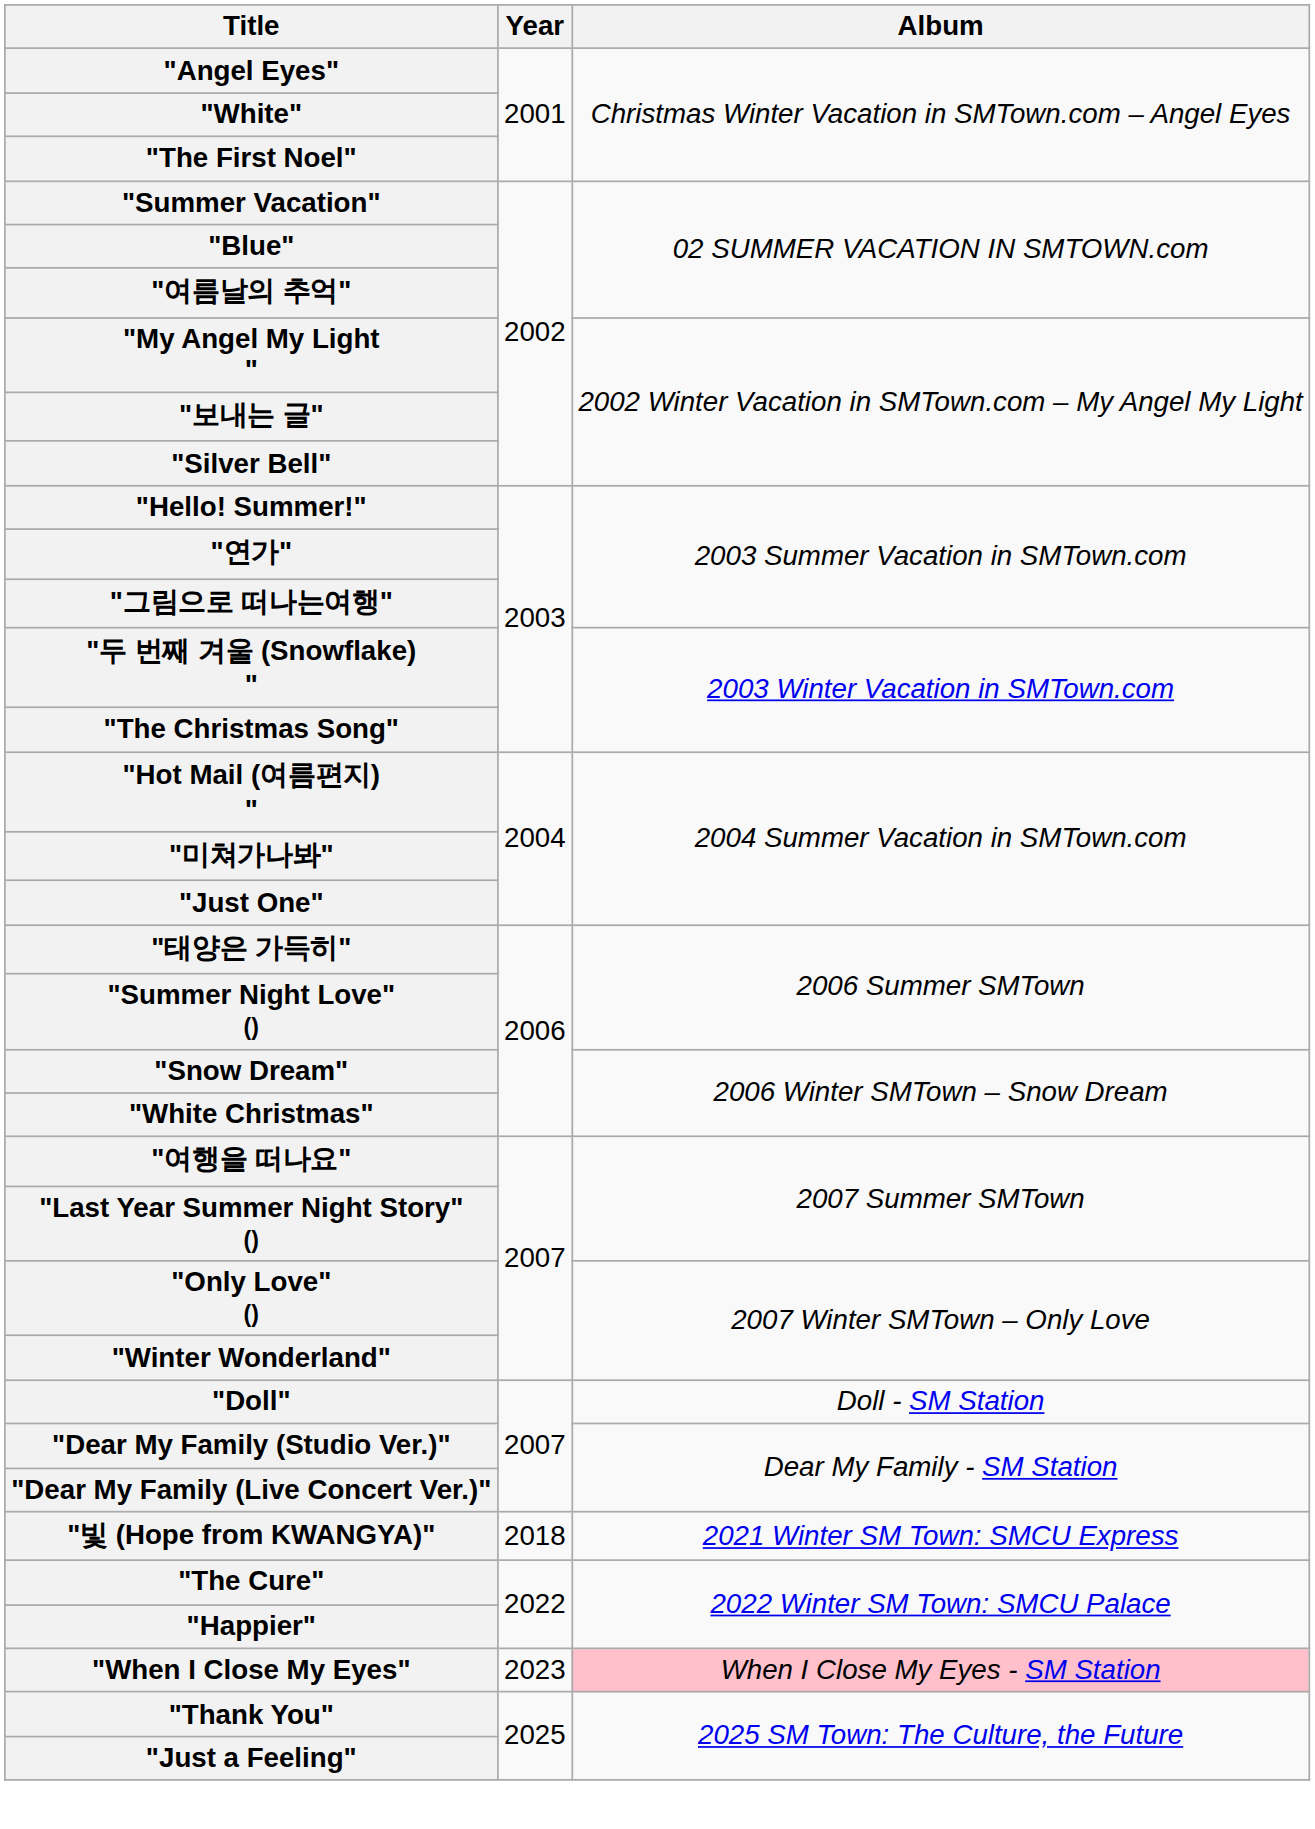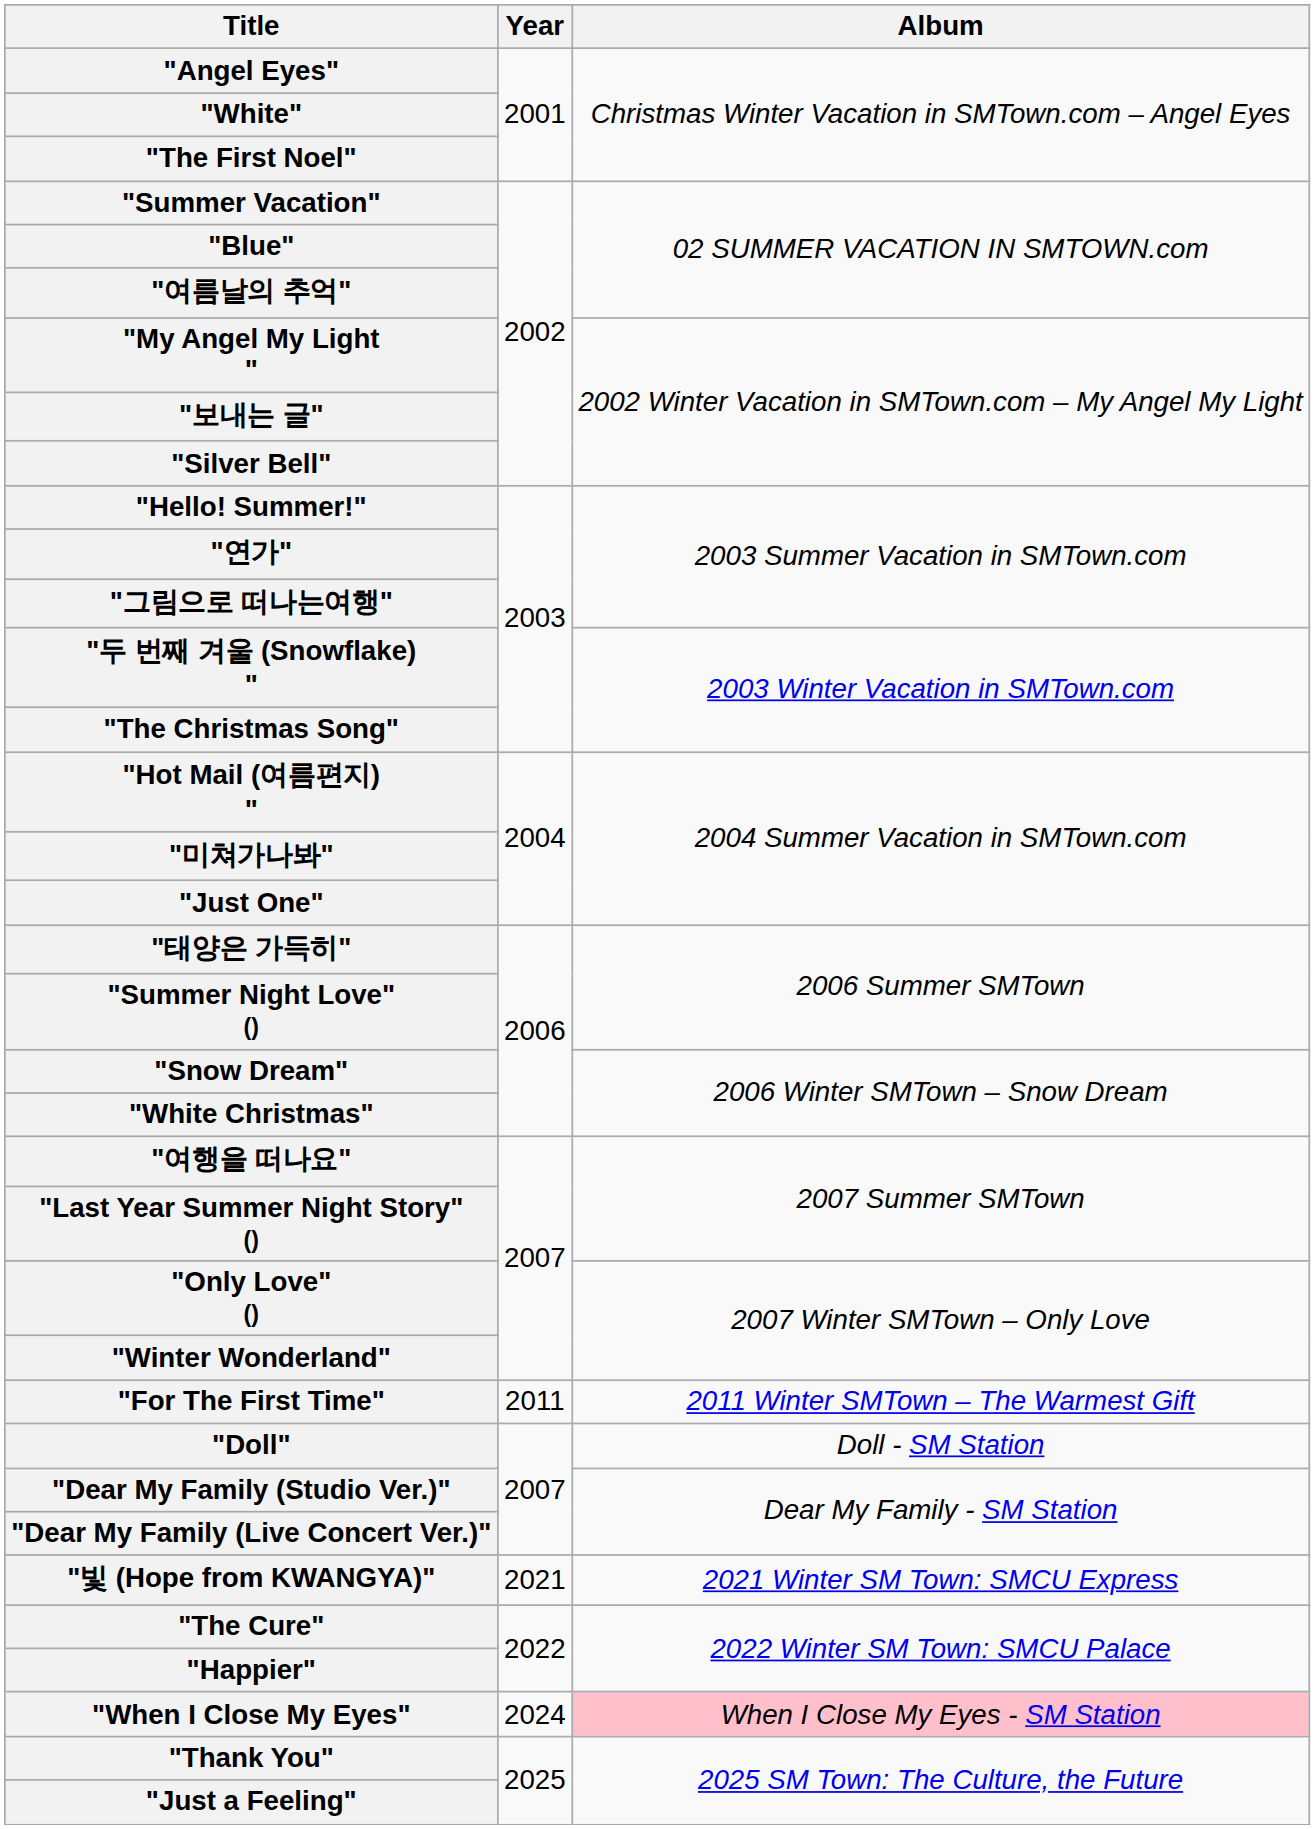 <table class="wikitable plainrowheaders" style="text-align:center">
 <tr>
 <th scope="col">Title</th>
 <th scope="col">Year</th>
 <th scope="col">Album</th>
 </tr>
 <tr>
 <th scope=row>"Angel Eyes"<br></th>
 <td rowspan=3>2001</td>
 <td rowspan="3"><em>Christmas Winter Vacation in SMTown.com – Angel Eyes</em></td>
 </tr>
 <tr>
 <th scope=row>"White"</th>
 </tr>
 <tr>
 <th scope=row>"The First Noel"</th>
 </tr>
 <tr>
 <th scope=row>"Summer Vacation"<br></th>
 <td rowspan=6>2002</td>
 <td rowspan="3"><em>02 SUMMER VACATION IN SMTOWN.com</em></td>
 </tr>
 <tr>
 <th scope=row>"Blue"</th>
 </tr>
 <tr>
 <th scope=row>"여름날의 추억"</th>
 </tr>
 <tr>
 <th scope=row>"My Angel My Light<br>"</th>
 <td rowspan=3><em>2002 Winter Vacation in SMTown.com – My Angel My Light</em></td>
 </tr>
 <tr>
 <th scope=row>"보내는 글"</th>
 </tr>
 <tr>
 <th scope=row>"Silver Bell"<br></th>
 </tr>
 <tr>
 <th scope=row>"Hello! Summer!"<br></th>
 <td rowspan=5>2003</td>
 <td rowspan=3><em>2003 Summer Vacation in SMTown.com</em></td>
 </tr>
 <tr>
 <th scope=row>"연가"</th>
 </tr>
 <tr>
 <th scope=row>"그림으로 떠나는여행"<br></th>
 </tr>
 <tr>
 <th scope=row>"두 번째 겨울 (Snowflake)<br>"</th>
 <td rowspan="2"><em><a href='#'>2003 Winter Vacation in SMTown.com</a></em></td>
 </tr>
 <tr>
 <th scope=row>"The Christmas Song"</th>
 </tr>
 <tr>
 <th scope=row>"Hot Mail (여름편지)<br>"</th>
 <td rowspan=3>2004</td>
 <td rowspan="3"><em>2004 Summer Vacation in SMTown.com</em></td>
 </tr>
 <tr>
 <th scope=row>"미쳐가나봐"</th>
 </tr>
 <tr>
 <th scope=row>"Just One"<br></th>
 </tr>
 <tr>
 <th scope=row>"태양은 가득히"<br></th>
 <td rowspan=4>2006</td>
 <td rowspan=2><em>2006 Summer SMTown</em></td>
 </tr>
 <tr>
 <th scope=row>"Summer Night Love" <br><small>()</small></th>
 </tr>
 <tr>
 <th scope=row>"Snow Dream"<br></th>
 <td rowspan=2><em>2006 Winter SMTown – Snow Dream</em></td>
 </tr>
 <tr>
 <th scope=row>"White Christmas"</th>
 </tr>
 <tr>
 <th scope=row>"여행을 떠나요"<br></th>
 <td rowspan=4>2007</td>
 <td rowspan=2><em>2007 Summer SMTown</em></td>
 </tr>
 <tr>
 <th scope=row>"Last Year Summer Night Story"<br><small>()</small></th>
 </tr>
 <tr>
 <th scope=row>"Only Love"<br><small>()</small></th>
 <td rowspan=2><em>2007 Winter SMTown – Only Love</em></td>
 </tr>
 <tr>
 <th scope=row>"Winter Wonderland"</th>
 </tr>
 <tr>
+<th scope=row>"For The First Time"</th>
+<td>2011</td>
+<td><em><a href='#'>2011 Winter SMTown – The Warmest Gift</a></em></td>
+</tr>
+<tr>
 <th scope=row>"Doll"<br></th>
 <td rowspan=3>2007</td>
 <td><em>Doll - <a href='#'>SM Station</a></em></td>
 </tr>
 <tr>
 <th scope=row>"Dear My Family (Studio Ver.)"<br></th>
 <td rowspan=2><em>Dear My Family - <a href='#'>SM Station</a></em></td>
 </tr>
 <tr>
 <th scope=row>"Dear My Family (Live Concert Ver.)"<br></th>
 </tr>
 <tr>
 <th scope=row>"빛 (Hope from KWANGYA)"<br></th>
-<td>2018</td>
+<td>2021</td>
 <td><em><a href='#'>2021 Winter SM Town: SMCU Express</a></em></td>
 </tr>
 <tr>
 <th scope=row>"The Cure"<br></th>
 <td rowspan=2>2022</td>
 <td rowspan=2><em><a href='#'>2022 Winter SM Town: SMCU Palace</a></em></td>
 </tr>
 <tr>
 <th scope=row>"Happier"<br></th>
 </tr>
 <tr>
 <th scope=row>"When I Close My Eyes"<br></th>
-<td>2023</td>
+<td>2024</td>
 <td style="background: pink;"><em>When I Close My Eyes - <a href='#'>SM Station</a></em></td>
 </tr>
 <tr>
 <th scope=row>"Thank You"<br></th>
 <td rowspan=2>2025</td>
 <td rowspan=2><em><a href='#'>2025 SM Town: The Culture, the Future</a></em></td>
 </tr>
 <tr>
 <th scope=row>"Just a Feeling"</th>
 </tr>
 </table>
